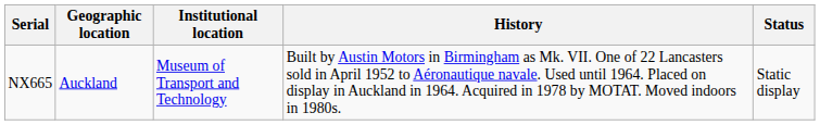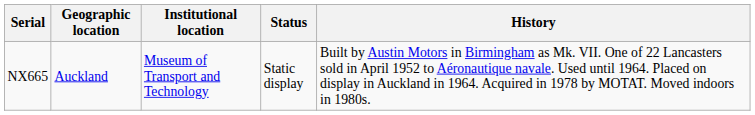 <table class="wikitable sortable">
 <tr>
 <th>Serial</th>
 <th width="12%">Geographic location</th>
 <th>Institutional location</th>
+<th>Status</th>
 <th>History</th>
-<th>Status</th>
 </tr>
 <tr>
 <td>NX665 </td>
 <td> <a href='#'>Auckland</a></td>
 <td><a href='#'>Museum of Transport and Technology</a></td>
+<td>Static display</td>
 <td>Built by <a href='#'>Austin Motors</a> in <a href='#'>Birmingham</a> as Mk. VII. One of 22 Lancasters sold in April 1952 to <a href='#'>Aéronautique navale</a>. Used until 1964. Placed on display in Auckland in 1964. Acquired in 1978 by MOTAT. Moved indoors in 1980s.</td>
-<td>Static display</td>
 </tr>
 </table>
